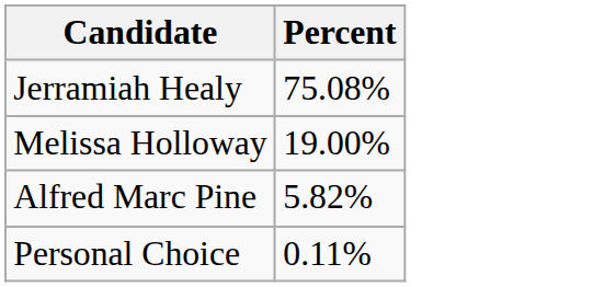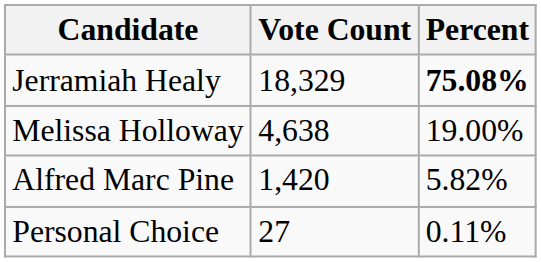 <table class="wikitable" border="1">
 <tr>
 <th>Candidate</th>
+<th>Vote Count</th>
 <th>Percent</th>
 </tr>
 <tr>
 <td>Jerramiah Healy</td>
-<td>75.08%</td>
+<td>18,329</td>
+<td><strong>75.08%</strong></td>
 </tr>
 <tr>
 <td>Melissa Holloway</td>
+<td>4,638</td>
 <td>19.00%</td>
 </tr>
 <tr>
 <td>Alfred Marc Pine</td>
+<td>1,420</td>
 <td>5.82%</td>
 </tr>
 <tr>
 <td>Personal Choice</td>
+<td>27</td>
 <td>0.11%</td>
 </tr>
 </table>
